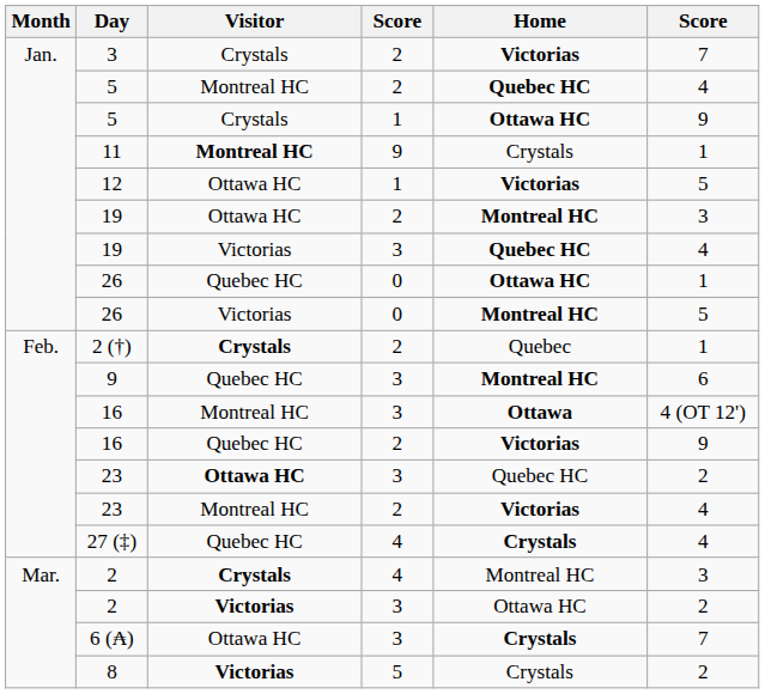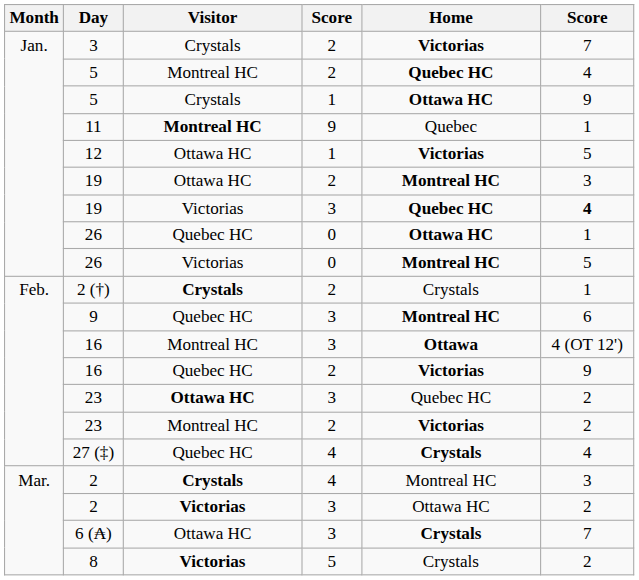 <table class="wikitable" style="text-align:center;">
 <tr>
 <th style="width:3em">Month</th>
 <th style="width:3em">Day</th>
 <th style="width:10em">Visitor</th>
 <th style="width:3em">Score</th>
 <th style="width:10em">Home</th>
 <th style="width:5em">Score</th>
 </tr>
 <tr>
 <td rowspan=9 valign=top>Jan.</td>
 <td>3</td>
 <td>Crystals</td>
 <td>2</td>
 <td><strong>Victorias</strong></td>
 <td>7</td>
 </tr>
 <tr>
 <td>5</td>
 <td>Montreal HC</td>
 <td>2</td>
 <td><strong>Quebec HC</strong></td>
 <td>4</td>
 </tr>
 <tr>
 <td>5</td>
 <td>Crystals</td>
 <td>1</td>
 <td><strong>Ottawa HC</strong></td>
 <td>9</td>
 </tr>
 <tr>
 <td>11</td>
 <td><strong>Montreal HC</strong></td>
 <td>9</td>
-<td>Crystals</td>
+<td>Quebec</td>
 <td>1</td>
 </tr>
 <tr>
 <td>12</td>
 <td>Ottawa HC</td>
 <td>1</td>
 <td><strong>Victorias</strong></td>
 <td>5</td>
 </tr>
 <tr>
 <td>19</td>
 <td>Ottawa  HC</td>
 <td>2</td>
 <td><strong>Montreal HC</strong></td>
 <td>3</td>
 </tr>
 <tr>
 <td>19</td>
 <td>Victorias</td>
 <td>3</td>
 <td><strong>Quebec HC</strong></td>
-<td>4</td>
+<td><strong>4</strong></td>
 </tr>
 <tr>
 <td>26</td>
 <td>Quebec HC</td>
 <td>0</td>
 <td><strong>Ottawa HC</strong></td>
 <td>1</td>
 </tr>
 <tr>
 <td>26</td>
 <td>Victorias</td>
 <td>0</td>
 <td><strong>Montreal HC</strong></td>
 <td>5</td>
 </tr>
 <tr>
 <td rowspan=7 valign=top>Feb.</td>
 <td>2 (†)</td>
 <td><strong>Crystals</strong></td>
 <td>2</td>
-<td>Quebec</td>
+<td>Crystals</td>
 <td>1</td>
 </tr>
 <tr>
 <td>9</td>
 <td>Quebec HC</td>
 <td>3</td>
 <td><strong>Montreal HC</strong></td>
 <td>6</td>
 </tr>
 <tr>
 <td>16</td>
 <td>Montreal HC</td>
 <td>3</td>
 <td><strong>Ottawa</strong></td>
 <td>4 (OT 12')</td>
 </tr>
 <tr>
 <td>16</td>
 <td>Quebec HC</td>
 <td>2</td>
 <td><strong>Victorias</strong></td>
 <td>9</td>
 </tr>
 <tr>
 <td>23</td>
 <td><strong>Ottawa HC</strong></td>
 <td>3</td>
 <td>Quebec HC</td>
 <td>2</td>
 </tr>
 <tr>
 <td>23</td>
 <td>Montreal HC</td>
 <td>2</td>
 <td><strong>Victorias</strong></td>
-<td>4</td>
+<td>2</td>
 </tr>
 <tr>
 <td>27 (‡)</td>
 <td>Quebec HC</td>
 <td>4</td>
 <td><strong>Crystals</strong></td>
 <td>4</td>
 </tr>
 <tr>
 <td rowspan=4 valign=top>Mar.</td>
 <td>2</td>
 <td><strong>Crystals</strong></td>
 <td>4</td>
 <td>Montreal HC</td>
 <td>3</td>
 </tr>
 <tr>
 <td>2</td>
 <td><strong>Victorias</strong></td>
 <td>3</td>
 <td>Ottawa HC</td>
 <td>2</td>
 </tr>
 <tr>
 <td>6 (₳)</td>
 <td>Ottawa HC</td>
 <td>3</td>
 <td><strong>Crystals</strong></td>
 <td>7</td>
 </tr>
 <tr>
 <td>8</td>
 <td><strong>Victorias</strong></td>
 <td>5</td>
 <td>Crystals</td>
 <td>2</td>
 </tr>
 </table>
